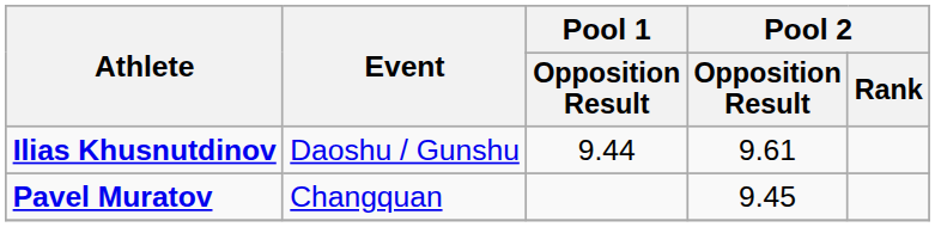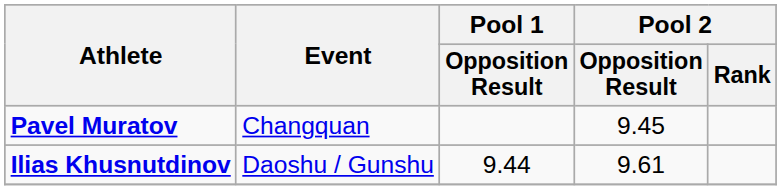 <table class="wikitable" style="text-align:center; font-size:90%">
 <tr>
 <th rowspan=2>Athlete</th>
 <th rowspan=2>Event</th>
 <th>Pool 1</th>
 <th colspan=2>Pool 2</th>
 </tr>
 <tr style="font-size:95%">
 <th>Opposition<br>Result</th>
 <th>Opposition<br>Result</th>
 <th>Rank</th>
 </tr>
 <tr>
+<td align=left><strong><a href='#'>Pavel Muratov</a></strong></td>
+<td align=left><a href='#'>Changquan</a></td>
+<td></td>
+<td>9.45</td>
+<td></td>
+</tr>
+<tr>
 <td align=left><strong><a href='#'>Ilias Khusnutdinov</a></strong></td>
 <td align=left><a href='#'>Daoshu / Gunshu</a></td>
 <td>9.44</td>
 <td>9.61</td>
 <td></td>
 </tr>
 <tr>
-<td align=left><strong><a href='#'>Pavel Muratov</a></strong></td>
-<td align=left><a href='#'>Changquan</a></td>
-<td></td>
-<td>9.45</td>
-<td></td>
-</tr>
-<tr>
 </tr>
 </table>
